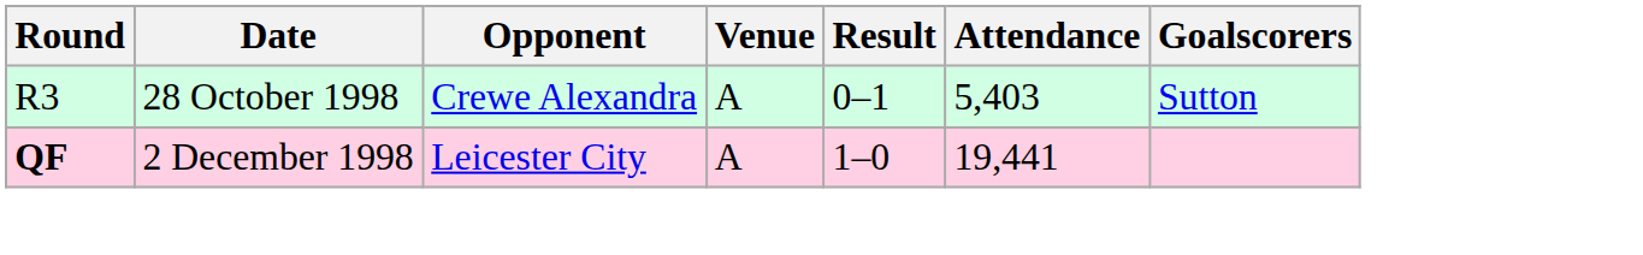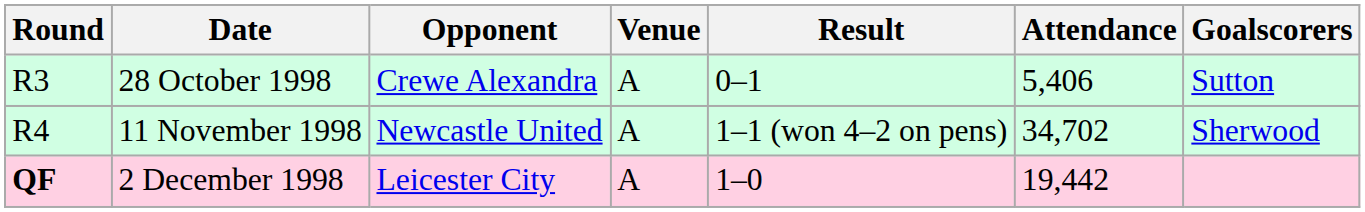 <table class="wikitable">
 <tr>
 <th>Round</th>
 <th>Date</th>
 <th>Opponent</th>
 <th>Venue</th>
 <th>Result</th>
 <th>Attendance</th>
 <th>Goalscorers</th>
 </tr>
 <tr style="background-color: #d0ffe3;">
 <td>R3</td>
 <td>28 October 1998</td>
 <td><a href='#'>Crewe Alexandra</a></td>
 <td>A</td>
 <td>0–1</td>
-<td>5,403</td>
+<td>5,406</td>
 <td><a href='#'>Sutton</a></td>
+</tr>
+<tr style="background-color: #d0ffe3;">
+<td>R4</td>
+<td>11 November 1998</td>
+<td><a href='#'>Newcastle United</a></td>
+<td>A</td>
+<td>1–1 (won 4–2 on pens)</td>
+<td>34,702</td>
+<td><a href='#'>Sherwood</a></td>
 </tr>
 <tr style="background-color: #ffd0e3;">
 <td><strong>QF</strong></td>
 <td>2 December 1998</td>
 <td><a href='#'>Leicester City</a></td>
 <td>A</td>
 <td>1–0</td>
-<td>19,441</td>
+<td>19,442</td>
 <td></td>
 </tr>
 </table>
